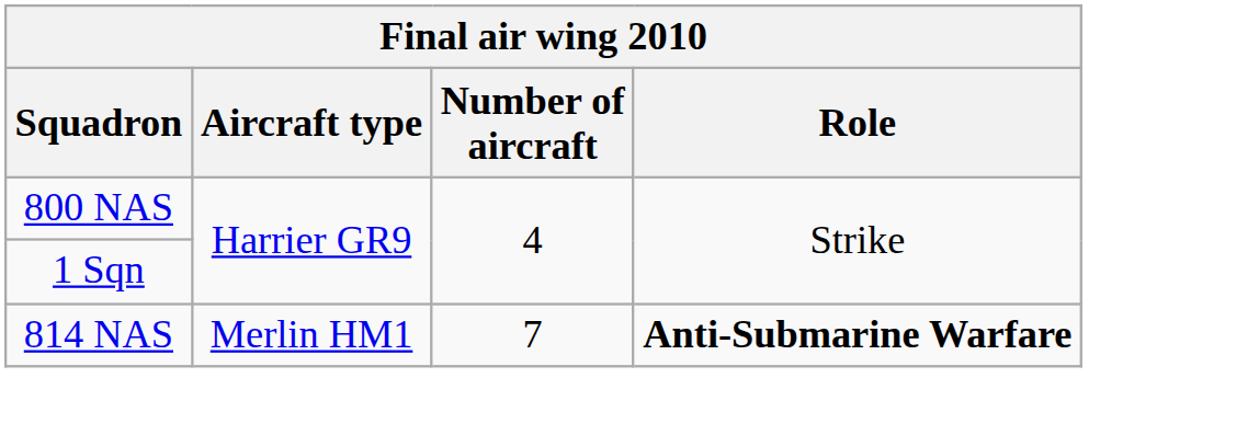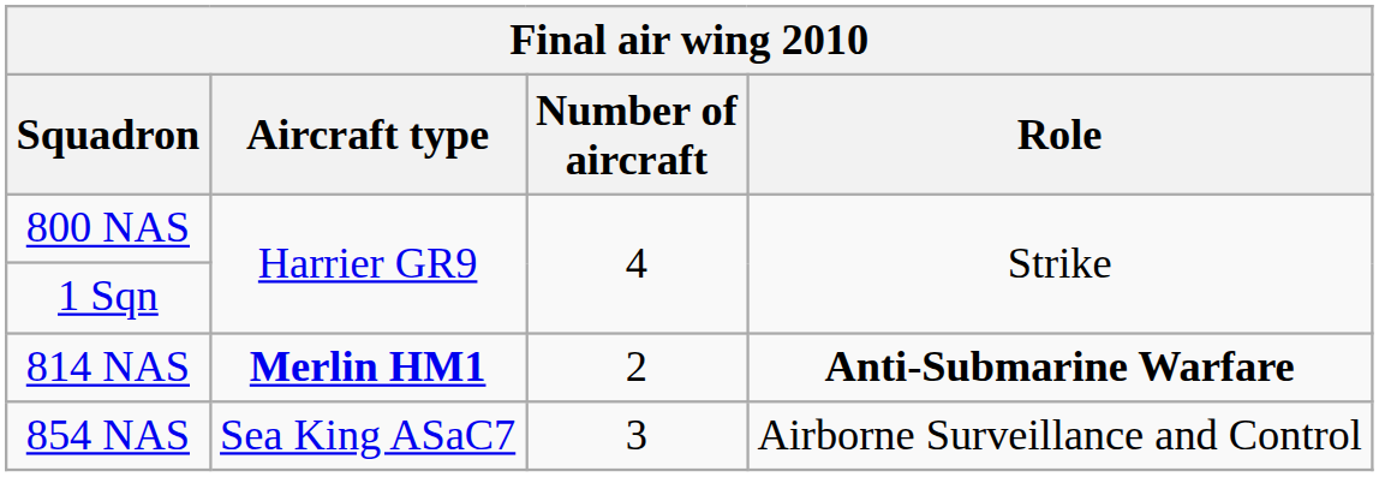 <table class="wikitable">
 <tr>
 <th colspan=4 align=center>Final air wing 2010</th>
 </tr>
 <tr>
 <th>Squadron</th>
 <th>Aircraft type</th>
 <th>Number of<br>aircraft</th>
 <th>Role</th>
 </tr>
 <tr align=center>
 <td><a href='#'>800 NAS</a></td>
 <td rowspan=2><a href='#'>Harrier GR9</a></td>
 <td rowspan=2>4</td>
 <td rowspan=2>Strike</td>
 </tr>
 <tr align=center>
 <td><a href='#'>1 Sqn</a></td>
 </tr>
 <tr align=center>
 <td><a href='#'>814 NAS</a></td>
-<td><a href='#'>Merlin HM1</a></td>
-<td>7</td>
+<td><strong><a href='#'>Merlin HM1</a></strong></td>
+<td>2</td>
 <td><strong>Anti-Submarine Warfare</strong></td>
 </tr>
+<tr align=center>
+<td><a href='#'>854 NAS</a></td>
+<td><a href='#'>Sea King ASaC7</a></td>
+<td>3</td>
+<td>Airborne Surveillance and Control</td>
+</tr>
 </table>
